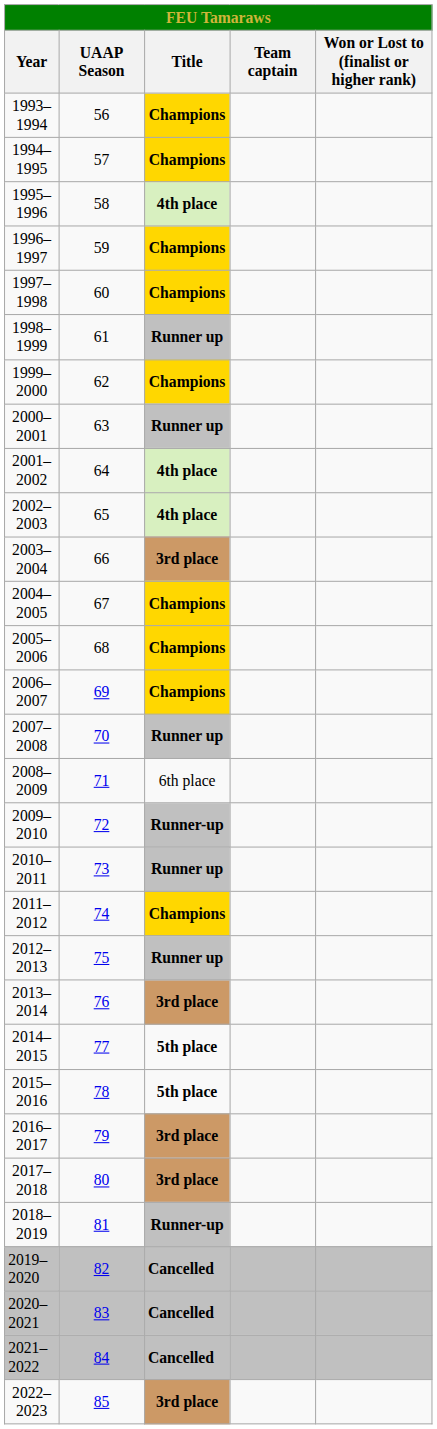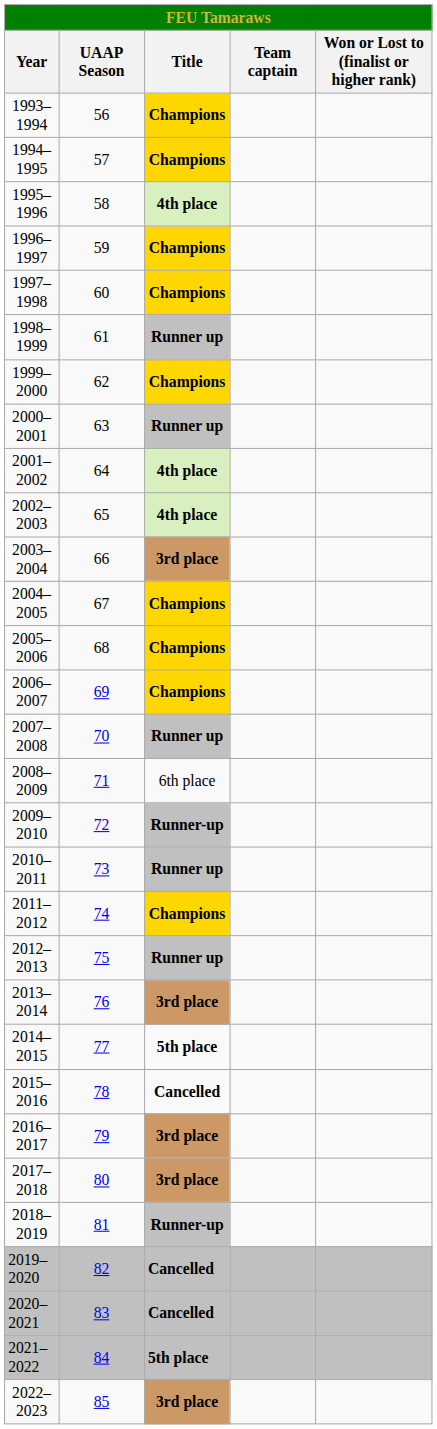 <table class="wikitable sortable" style="font-size:95%; text-align:left;">
 <tr>
 <th colspan="5" style= "background: green; color: #CFB53B; text-align: center"><strong>FEU Tamaraws</strong></th>
 </tr>
 <tr style="background:#FFFFFF;">
 <th style= "align=center; width:3em;">Year</th>
 <th style= "align=center;width:5em;">UAAP Season</th>
 <th style= "align=center; width:5em;">Title</th>
 <th style= "align=center; width:5em;">Team captain</th>
 <th style= "align=center; width:7em;">Won or Lost to (finalist or higher rank)</th>
 </tr>
 <tr align=center>
 <td>1993–1994</td>
 <td>56</td>
 <td style="background:gold;"><strong>Champions</strong></td>
 <td></td>
 <td></td>
 </tr>
 <tr align=center>
 <td>1994–1995</td>
 <td>57</td>
 <td style="background:gold;"><strong>Champions</strong></td>
 <td></td>
 <td></td>
 </tr>
 <tr align=center>
 <td>1995–1996</td>
 <td>58</td>
 <td style="background: #D8F0C0;"><strong>4th place</strong></td>
 <td></td>
 <td></td>
 </tr>
 <tr align=center>
 <td>1996–1997</td>
 <td>59</td>
 <td style="background:gold;"><strong>Champions</strong></td>
 <td></td>
 <td></td>
 </tr>
 <tr align=center>
 <td>1997–1998</td>
 <td>60</td>
 <td style="background:gold;"><strong>Champions</strong></td>
 <td></td>
 <td></td>
 </tr>
 <tr align=center>
 <td>1998–1999</td>
 <td>61</td>
 <td style="background:silver;"><strong>Runner up</strong></td>
 <td></td>
 <td></td>
 </tr>
 <tr align=center>
 <td>1999–2000</td>
 <td>62</td>
 <td style="background:gold;"><strong>Champions</strong></td>
 <td></td>
 <td></td>
 </tr>
 <tr align=center>
 <td>2000–2001</td>
 <td>63</td>
 <td style="background:silver;"><strong>Runner up</strong></td>
 <td></td>
 <td></td>
 </tr>
 <tr align=center>
 <td>2001–2002</td>
 <td>64</td>
 <td style="background:#D8F0C0;"><strong>4th place</strong></td>
 <td></td>
 <td></td>
 </tr>
 <tr align=center>
 <td>2002–2003</td>
 <td>65</td>
 <td style="background:#D8F0C0;"><strong>4th place</strong></td>
 <td></td>
 <td></td>
 </tr>
 <tr align=center>
 <td>2003–2004</td>
 <td>66</td>
 <td style="background: #c96;"><strong>3rd place</strong></td>
 <td></td>
 <td></td>
 </tr>
 <tr align=center>
 <td>2004–2005</td>
 <td>67</td>
 <td style="background:gold;"><strong>Champions</strong></td>
 <td></td>
 <td></td>
 </tr>
 <tr align=center>
 <td>2005–2006</td>
 <td>68</td>
 <td style="background:gold;"><strong>Champions</strong></td>
 <td></td>
 <td></td>
 </tr>
 <tr align=center>
 <td>2006–2007</td>
 <td><a href='#'>69</a></td>
 <td style="background:gold;"><strong>Champions</strong></td>
 <td></td>
 <td></td>
 </tr>
 <tr align=center>
 <td>2007–2008</td>
 <td><a href='#'>70</a></td>
 <td style="background:silver;"><strong>Runner up</strong></td>
 <td></td>
 <td></td>
 </tr>
 <tr align=center>
 <td>2008–2009</td>
 <td><a href='#'>71</a></td>
 <td>6th place</td>
 <td></td>
 <td></td>
 </tr>
 <tr align=center>
 <td>2009–2010</td>
 <td><a href='#'>72</a></td>
 <td style="background:silver;"><strong>Runner-up</strong></td>
 <td></td>
 <td></td>
 </tr>
 <tr align=center>
 <td>2010–2011</td>
 <td><a href='#'>73</a></td>
 <td style="background:silver;"><strong>Runner up</strong></td>
 <td></td>
 <td></td>
 </tr>
 <tr align=center>
 <td>2011–2012</td>
 <td><a href='#'>74</a></td>
 <td style="background:gold;"><strong>Champions</strong></td>
 <td></td>
 <td></td>
 </tr>
 <tr align=center>
 <td>2012–2013</td>
 <td><a href='#'>75</a></td>
 <td style="background:silver;"><strong>Runner up</strong></td>
 <td></td>
 <td></td>
 </tr>
 <tr align=center>
 <td>2013–2014</td>
 <td><a href='#'>76</a></td>
 <td style="background: #c96;"><strong>3rd place</strong></td>
 <td></td>
 <td></td>
 </tr>
 <tr align=center>
 <td>2014–2015</td>
 <td><a href='#'>77</a></td>
 <td><strong>5th place</strong></td>
 <td></td>
 <td></td>
 </tr>
 <tr align=center>
 <td>2015–2016</td>
 <td><a href='#'>78</a></td>
-<td><strong>5th place</strong></td>
+<td><strong>Cancelled</strong></td>
 <td></td>
 <td></td>
 </tr>
 <tr align=center>
 <td>2016–2017</td>
 <td><a href='#'>79</a></td>
 <td style="background: #c96;"><strong>3rd place</strong></td>
 <td></td>
 <td></td>
 </tr>
 <tr align=center>
 <td>2017–2018</td>
 <td><a href='#'>80</a></td>
 <td style="background: #c96;"><strong>3rd place</strong></td>
 <td></td>
 <td></td>
 </tr>
 <tr align=center>
 <td>2018–2019</td>
 <td><a href='#'>81</a></td>
 <td style="background:silver;"><strong>Runner-up</strong></td>
 <td></td>
 <td></td>
 </tr>
 <tr bgcolor=silver |align=center>
 <td>2019–2020</td>
 <td align=center><a href='#'>82</a></td>
 <td><strong>Cancelled</strong></td>
 <td align=center></td>
 <td></td>
 </tr>
 <tr bgcolor=silver |align=center>
 <td>2020–2021</td>
 <td align=center><a href='#'>83</a></td>
 <td><strong>Cancelled</strong></td>
 <td></td>
 <td></td>
 </tr>
 <tr bgcolor=silver |align=center>
 <td>2021–2022</td>
 <td align=center><a href='#'>84</a></td>
-<td><strong>Cancelled</strong></td>
+<td><strong>5th place</strong></td>
 <td></td>
 <td></td>
 </tr>
 <tr align=center>
 <td>2022–2023</td>
 <td><a href='#'>85</a></td>
 <td style="background: #c96;"><strong>3rd place</strong></td>
 <td></td>
 <td></td>
 </tr>
 </table>
